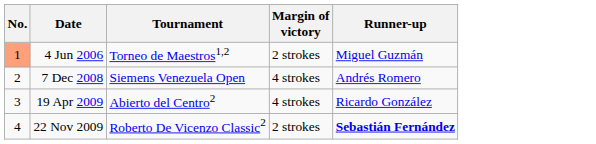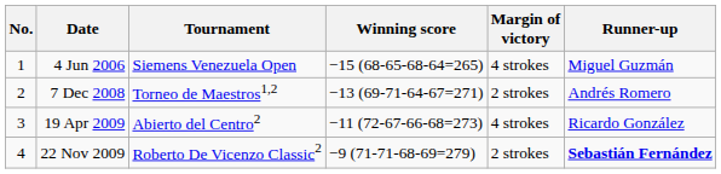 <table class="wikitable" style="font-size:95%;">
 <tr>
 <th>No.</th>
 <th>Date</th>
 <th>Tournament</th>
+<th>Winning score</th>
 <th>Margin of<br>victory</th>
 <th>Runner-up</th>
 </tr>
 <tr>
-<td align=center style="background: lightsalmon;">1</td>
+<td align=center>1</td>
 <td align=right>4 Jun <a href='#'>2006</a></td>
-<td><a href='#'>Torneo de Maestros</a><sup>1,2</sup></td>
-<td>2 strokes</td>
+<td><a href='#'>Siemens Venezuela Open</a></td>
+<td>−15 (68-65-68-64=265)</td>
+<td>4 strokes</td>
 <td> <a href='#'>Miguel Guzmán</a></td>
 </tr>
 <tr>
 <td align=center>2</td>
 <td align=right>7 Dec <a href='#'>2008</a></td>
-<td><a href='#'>Siemens Venezuela Open</a></td>
-<td>4 strokes</td>
+<td><a href='#'>Torneo de Maestros</a><sup>1,2</sup></td>
+<td>−13 (69-71-64-67=271)</td>
+<td>2 strokes</td>
 <td> <a href='#'>Andrés Romero</a></td>
 </tr>
 <tr>
 <td align=center>3</td>
 <td align=right>19 Apr <a href='#'>2009</a></td>
 <td><a href='#'>Abierto del Centro</a><sup>2</sup></td>
+<td>−11 (72-67-66-68=273)</td>
 <td>4 strokes</td>
 <td> <a href='#'>Ricardo González</a></td>
 </tr>
 <tr>
 <td align=center>4</td>
 <td align=right>22 Nov 2009</td>
 <td><a href='#'>Roberto De Vicenzo Classic</a><sup>2</sup></td>
+<td>−9 (71-71-68-69=279)</td>
 <td>2 strokes</td>
 <td><strong> <a href='#'>Sebastián Fernández</a></strong></td>
 </tr>
 </table>
